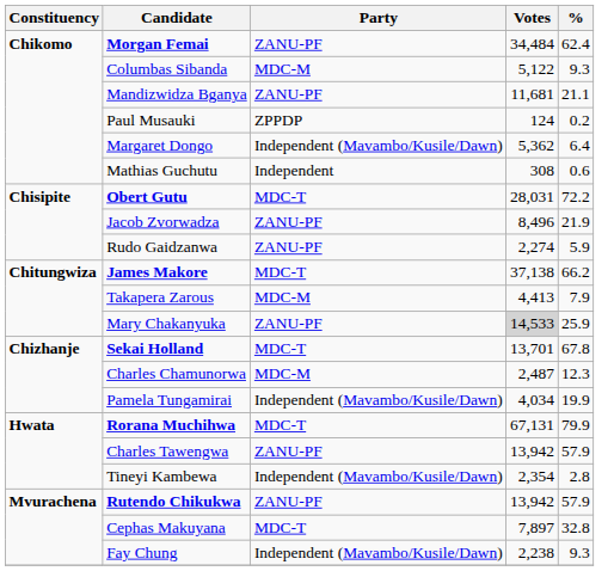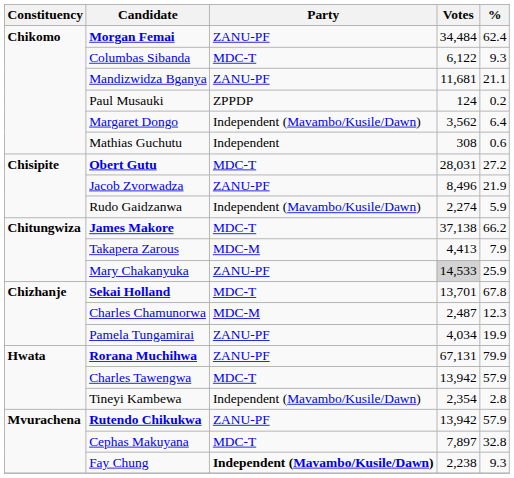 <table class="wikitable">
 <tr>
 <th>Constituency</th>
 <th>Candidate</th>
 <th>Party</th>
 <th>Votes</th>
 <th>%</th>
 </tr>
 <tr>
 <td valign="top" rowspan="6"><strong>Chikomo</strong></td>
 <td align="left"><strong><a href='#'>Morgan Femai</a></strong></td>
 <td align="left"><a href='#'>ZANU-PF</a></td>
 <td align="right">34,484</td>
 <td align="right">62.4</td>
 </tr>
 <tr>
 <td align="left"><a href='#'>Columbas Sibanda</a></td>
-<td align="left"><a href='#'>MDC-M</a></td>
-<td align="right">5,122</td>
+<td align="left"><a href='#'>MDC-T</a></td>
+<td align="right">6,122</td>
 <td align="right">9.3</td>
 </tr>
 <tr>
 <td align="left"><a href='#'>Mandizwidza Bganya</a></td>
 <td align="left"><a href='#'>ZANU-PF</a></td>
 <td align="right">11,681</td>
 <td align="right">21.1</td>
 </tr>
 <tr>
 <td align="left">Paul Musauki</td>
 <td align="left">ZPPDP</td>
 <td align="right">124</td>
 <td align="right">0.2</td>
 </tr>
 <tr>
 <td align="left"><a href='#'>Margaret Dongo</a></td>
 <td align="left">Independent (<a href='#'>Mavambo/Kusile/Dawn</a>)</td>
-<td align="right">5,362</td>
+<td align="right">3,562</td>
 <td align="right">6.4</td>
 </tr>
 <tr>
 <td align="left">Mathias Guchutu</td>
 <td align="left">Independent</td>
 <td align="right">308</td>
 <td align="right">0.6</td>
 </tr>
 <tr>
 <td valign="top" rowspan="3"><strong>Chisipite</strong></td>
 <td align="left"><strong><a href='#'>Obert Gutu</a></strong></td>
 <td align="left"><a href='#'>MDC-T</a></td>
 <td align="right">28,031</td>
-<td align="right">72.2</td>
+<td align="right">27.2</td>
 </tr>
 <tr>
 <td align="left"><a href='#'>Jacob Zvorwadza</a></td>
 <td align="left"><a href='#'>ZANU-PF</a></td>
 <td align="right">8,496</td>
 <td align="right">21.9</td>
 </tr>
 <tr>
 <td align="left">Rudo Gaidzanwa</td>
-<td align="left"><a href='#'>ZANU-PF</a></td>
+<td align="left">Independent (<a href='#'>Mavambo/Kusile/Dawn</a>)</td>
 <td align="right">2,274</td>
 <td align="right">5.9</td>
 </tr>
 <tr>
 <td valign="top" rowspan="3"><strong>Chitungwiza</strong></td>
 <td align="left"><strong><a href='#'>James Makore</a></strong></td>
 <td align="left"><a href='#'>MDC-T</a></td>
 <td align="right">37,138</td>
 <td align="right">66.2</td>
 </tr>
 <tr>
 <td align="left"><a href='#'>Takapera Zarous</a></td>
 <td align="left"><a href='#'>MDC-M</a></td>
 <td align="right">4,413</td>
 <td align="right">7.9</td>
 </tr>
 <tr>
 <td align="left"><a href='#'>Mary Chakanyuka</a></td>
 <td align="left"><a href='#'>ZANU-PF</a></td>
 <td align="right" style="background: lightgrey;">14,533</td>
 <td align="right">25.9</td>
 </tr>
 <tr>
 <td valign="top" rowspan="3"><strong>Chizhanje</strong></td>
 <td align="left"><strong><a href='#'>Sekai Holland</a></strong></td>
 <td align="left"><a href='#'>MDC-T</a></td>
 <td align="right">13,701</td>
 <td align="right">67.8</td>
 </tr>
 <tr>
 <td align="left"><a href='#'>Charles Chamunorwa</a></td>
 <td align="left"><a href='#'>MDC-M</a></td>
 <td align="right">2,487</td>
 <td align="right">12.3</td>
 </tr>
 <tr>
 <td align="left"><a href='#'>Pamela Tungamirai</a></td>
-<td align="left">Independent (<a href='#'>Mavambo/Kusile/Dawn</a>)</td>
+<td align="left"><a href='#'>ZANU-PF</a></td>
 <td align="right">4,034</td>
 <td align="right">19.9</td>
 </tr>
 <tr>
 <td valign="top" rowspan="3"><strong>Hwata</strong></td>
 <td align="left"><strong><a href='#'>Rorana Muchihwa</a></strong></td>
-<td align="left"><a href='#'>MDC-T</a></td>
+<td align="left"><a href='#'>ZANU-PF</a></td>
 <td align="right">67,131</td>
 <td align="right">79.9</td>
 </tr>
 <tr>
 <td align="left"><a href='#'>Charles Tawengwa</a></td>
-<td align="left"><a href='#'>ZANU-PF</a></td>
+<td align="left"><a href='#'>MDC-T</a></td>
 <td align="right">13,942</td>
 <td align="right">57.9</td>
 </tr>
 <tr>
 <td align="left">Tineyi Kambewa</td>
 <td align="left">Independent (<a href='#'>Mavambo/Kusile/Dawn</a>)</td>
 <td align="right">2,354</td>
 <td align="right">2.8</td>
 </tr>
 <tr>
 <td valign="top" rowspan="3"><strong>Mvurachena</strong></td>
 <td align="left"><strong><a href='#'>Rutendo Chikukwa</a></strong></td>
 <td align="left"><a href='#'>ZANU-PF</a></td>
 <td align="right">13,942</td>
 <td align="right">57.9</td>
 </tr>
 <tr>
 <td align="left"><a href='#'>Cephas Makuyana</a></td>
 <td align="left"><a href='#'>MDC-T</a></td>
 <td align="right">7,897</td>
 <td align="right">32.8</td>
 </tr>
 <tr>
 <td align="left"><a href='#'>Fay Chung</a></td>
-<td align="left">Independent (<a href='#'>Mavambo/Kusile/Dawn</a>)</td>
+<td align="left"><strong>Independent (<a href='#'>Mavambo/Kusile/Dawn</a>)</strong></td>
 <td align="right">2,238</td>
 <td align="right">9.3</td>
 </tr>
 <tr>
 </tr>
 </table>
